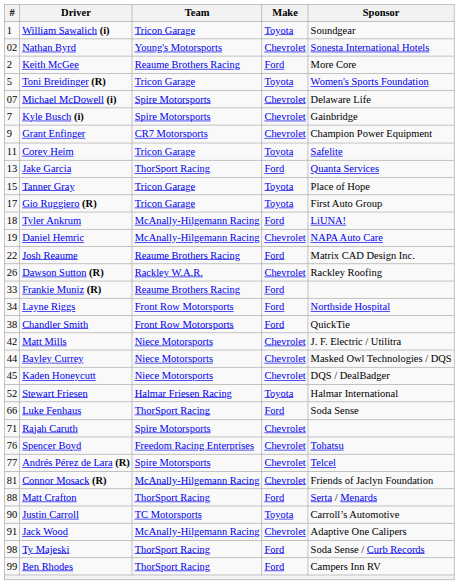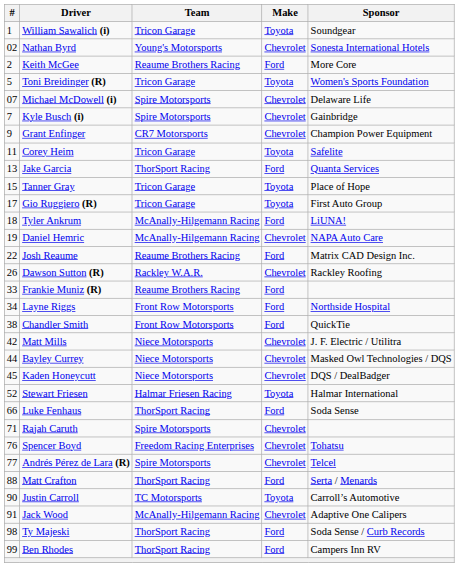 <table class="wikitable" style="font-size: 95%;">
 <tr>
 <th>#</th>
 <th>Driver</th>
 <th>Team</th>
 <th>Make</th>
 <th>Sponsor</th>
 </tr>
 <tr>
 <td>1</td>
 <td><a href='#'>William Sawalich</a> <strong>(i)</strong></td>
 <td><a href='#'>Tricon Garage</a></td>
 <td><a href='#'>Toyota</a></td>
 <td>Soundgear</td>
 </tr>
 <tr>
 <td>02</td>
 <td><a href='#'>Nathan Byrd</a></td>
 <td><a href='#'>Young's Motorsports</a></td>
 <td><a href='#'>Chevrolet</a></td>
 <td><a href='#'>Sonesta International Hotels</a></td>
 </tr>
 <tr>
 <td>2</td>
 <td><a href='#'>Keith McGee</a></td>
 <td><a href='#'>Reaume Brothers Racing</a></td>
 <td><a href='#'>Ford</a></td>
 <td>More Core</td>
 </tr>
 <tr>
 <td>5</td>
 <td><a href='#'>Toni Breidinger</a> <strong>(R)</strong></td>
 <td><a href='#'>Tricon Garage</a></td>
 <td><a href='#'>Toyota</a></td>
 <td><a href='#'>Women's Sports Foundation</a></td>
 </tr>
 <tr>
 <td>07</td>
 <td><a href='#'>Michael McDowell</a> <strong>(i)</strong></td>
 <td><a href='#'>Spire Motorsports</a></td>
 <td><a href='#'>Chevrolet</a></td>
 <td>Delaware Life</td>
 </tr>
 <tr>
 <td>7</td>
 <td><a href='#'>Kyle Busch</a> <strong>(i)</strong></td>
 <td><a href='#'>Spire Motorsports</a></td>
 <td><a href='#'>Chevrolet</a></td>
 <td>Gainbridge</td>
 </tr>
 <tr>
 <td>9</td>
 <td><a href='#'>Grant Enfinger</a></td>
 <td><a href='#'>CR7 Motorsports</a></td>
 <td><a href='#'>Chevrolet</a></td>
 <td>Champion Power Equipment</td>
 </tr>
 <tr>
 <td>11</td>
 <td><a href='#'>Corey Heim</a></td>
 <td><a href='#'>Tricon Garage</a></td>
 <td><a href='#'>Toyota</a></td>
 <td><a href='#'>Safelite</a></td>
 </tr>
 <tr>
 <td>13</td>
 <td><a href='#'>Jake Garcia</a></td>
 <td><a href='#'>ThorSport Racing</a></td>
 <td><a href='#'>Ford</a></td>
 <td><a href='#'>Quanta Services</a></td>
 </tr>
 <tr>
 <td>15</td>
 <td><a href='#'>Tanner Gray</a></td>
 <td><a href='#'>Tricon Garage</a></td>
 <td><a href='#'>Toyota</a></td>
 <td>Place of Hope</td>
 </tr>
 <tr>
 <td>17</td>
 <td><a href='#'>Gio Ruggiero</a> <strong>(R)</strong></td>
 <td><a href='#'>Tricon Garage</a></td>
 <td><a href='#'>Toyota</a></td>
 <td>First Auto Group</td>
 </tr>
 <tr>
 <td>18</td>
 <td><a href='#'>Tyler Ankrum</a></td>
 <td><a href='#'>McAnally-Hilgemann Racing</a></td>
 <td><a href='#'>Ford</a></td>
 <td><a href='#'>LiUNA!</a></td>
 </tr>
 <tr>
 <td>19</td>
 <td><a href='#'>Daniel Hemric</a></td>
 <td><a href='#'>McAnally-Hilgemann Racing</a></td>
 <td><a href='#'>Chevrolet</a></td>
 <td><a href='#'>NAPA Auto Care</a></td>
 </tr>
 <tr>
 <td>22</td>
 <td nowrap=""><a href='#'>Josh Reaume</a></td>
 <td><a href='#'>Reaume Brothers Racing</a></td>
 <td><a href='#'>Ford</a></td>
 <td>Matrix CAD Design Inc.</td>
 </tr>
 <tr>
 <td>26</td>
 <td><a href='#'>Dawson Sutton</a> <strong>(R)</strong></td>
 <td><a href='#'>Rackley W.A.R.</a></td>
 <td><a href='#'>Chevrolet</a></td>
 <td>Rackley Roofing</td>
 </tr>
 <tr>
 <td>33</td>
 <td><a href='#'>Frankie Muniz</a> <strong>(R)</strong></td>
 <td><a href='#'>Reaume Brothers Racing</a></td>
 <td><a href='#'>Ford</a></td>
 <td></td>
 </tr>
 <tr>
 <td>34</td>
 <td><a href='#'>Layne Riggs</a></td>
 <td><a href='#'>Front Row Motorsports</a></td>
 <td><a href='#'>Ford</a></td>
 <td><a href='#'>Northside Hospital</a></td>
 </tr>
 <tr>
 <td>38</td>
 <td><a href='#'>Chandler Smith</a></td>
 <td><a href='#'>Front Row Motorsports</a></td>
 <td><a href='#'>Ford</a></td>
 <td>QuickTie</td>
 </tr>
 <tr>
 <td>42</td>
 <td><a href='#'>Matt Mills</a></td>
 <td><a href='#'>Niece Motorsports</a></td>
 <td><a href='#'>Chevrolet</a></td>
 <td>J. F. Electric / Utilitra</td>
 </tr>
 <tr>
 <td>44</td>
 <td><a href='#'>Bayley Currey</a></td>
 <td><a href='#'>Niece Motorsports</a></td>
 <td><a href='#'>Chevrolet</a></td>
 <td>Masked Owl Technologies / DQS</td>
 </tr>
 <tr>
 <td>45</td>
 <td><a href='#'>Kaden Honeycutt</a></td>
 <td><a href='#'>Niece Motorsports</a></td>
 <td><a href='#'>Chevrolet</a></td>
 <td>DQS / DealBadger</td>
 </tr>
 <tr>
 <td>52</td>
 <td><a href='#'>Stewart Friesen</a></td>
 <td><a href='#'>Halmar Friesen Racing</a></td>
 <td><a href='#'>Toyota</a></td>
 <td>Halmar International</td>
 </tr>
 <tr>
 <td>66</td>
 <td><a href='#'>Luke Fenhaus</a></td>
 <td><a href='#'>ThorSport Racing</a></td>
 <td><a href='#'>Ford</a></td>
 <td>Soda Sense</td>
 </tr>
 <tr>
 <td>71</td>
 <td><a href='#'>Rajah Caruth</a></td>
 <td><a href='#'>Spire Motorsports</a></td>
 <td><a href='#'>Chevrolet</a></td>
 <td></td>
 </tr>
 <tr>
 <td>76</td>
 <td><a href='#'>Spencer Boyd</a></td>
 <td><a href='#'>Freedom Racing Enterprises</a></td>
 <td><a href='#'>Chevrolet</a></td>
 <td><a href='#'>Tohatsu</a></td>
 </tr>
 <tr>
 <td>77</td>
 <td><a href='#'>Andrés Pérez de Lara</a> <strong>(R)</strong></td>
 <td><a href='#'>Spire Motorsports</a></td>
 <td><a href='#'>Chevrolet</a></td>
 <td><a href='#'>Telcel</a></td>
 </tr>
 <tr>
-<td>81</td>
-<td><a href='#'>Connor Mosack</a> <strong>(R)</strong></td>
-<td><a href='#'>McAnally-Hilgemann Racing</a></td>
-<td><a href='#'>Chevrolet</a></td>
-<td>Friends of Jaclyn Foundation</td>
-</tr>
-<tr>
 <td>88</td>
 <td><a href='#'>Matt Crafton</a></td>
 <td><a href='#'>ThorSport Racing</a></td>
 <td><a href='#'>Ford</a></td>
 <td><a href='#'>Serta</a> / <a href='#'>Menards</a></td>
 </tr>
 <tr>
 <td>90</td>
 <td><a href='#'>Justin Carroll</a></td>
 <td><a href='#'>TC Motorsports</a></td>
 <td><a href='#'>Toyota</a></td>
 <td>Carroll’s Automotive</td>
 </tr>
 <tr>
 <td>91</td>
 <td><a href='#'>Jack Wood</a></td>
 <td><a href='#'>McAnally-Hilgemann Racing</a></td>
 <td><a href='#'>Chevrolet</a></td>
 <td>Adaptive One Calipers</td>
 </tr>
 <tr>
 <td>98</td>
 <td><a href='#'>Ty Majeski</a></td>
 <td><a href='#'>ThorSport Racing</a></td>
 <td><a href='#'>Ford</a></td>
 <td>Soda Sense / <a href='#'>Curb Records</a></td>
 </tr>
 <tr>
 <td>99</td>
 <td><a href='#'>Ben Rhodes</a></td>
 <td><a href='#'>ThorSport Racing</a></td>
 <td><a href='#'>Ford</a></td>
 <td>Campers Inn RV</td>
 </tr>
 <tr>
 <th colspan="5"></th>
 </tr>
 </table>
